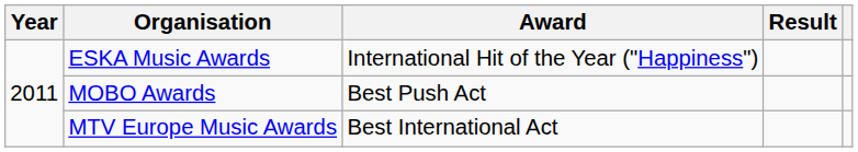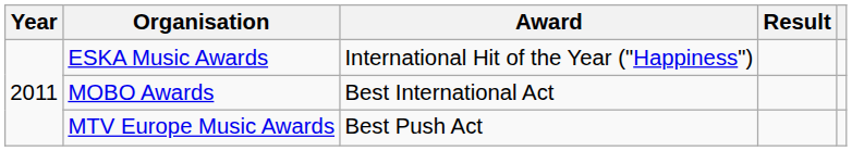 <table class="wikitable">
 <tr>
 <th>Year</th>
 <th>Organisation</th>
 <th>Award</th>
 <th>Result</th>
 <th></th>
 </tr>
 <tr>
 <td rowspan="3" align="center">2011</td>
 <td><a href='#'>ESKA Music Awards</a></td>
 <td>International Hit of the Year ("<a href='#'>Happiness</a>")</td>
 <td></td>
 <td></td>
 </tr>
 <tr>
 <td><a href='#'>MOBO Awards</a></td>
-<td>Best Push Act</td>
+<td>Best International Act</td>
 <td></td>
 <td></td>
 </tr>
 <tr>
 <td><a href='#'>MTV Europe Music Awards</a></td>
-<td>Best International Act</td>
+<td>Best Push Act</td>
 <td></td>
 <td></td>
 </tr>
 </table>
